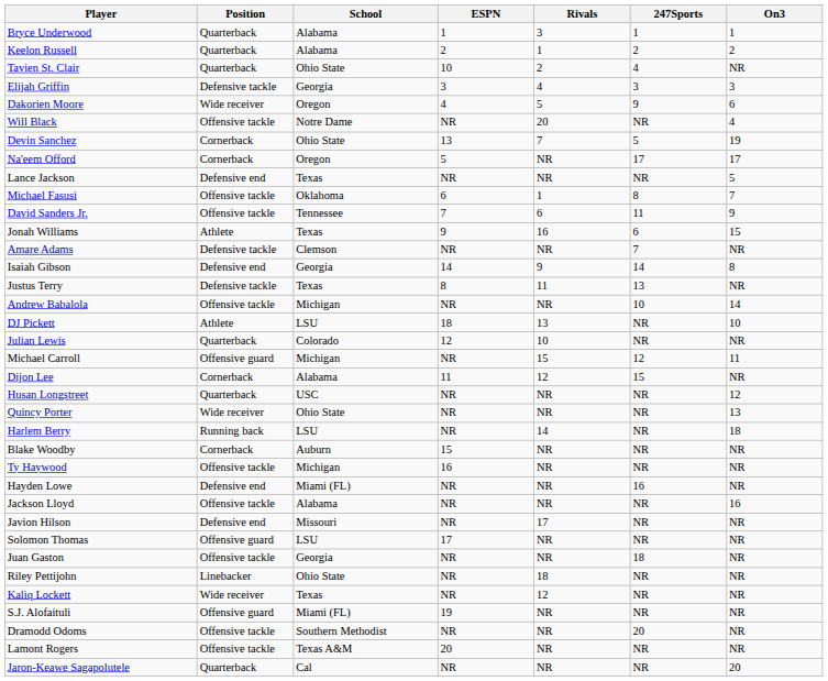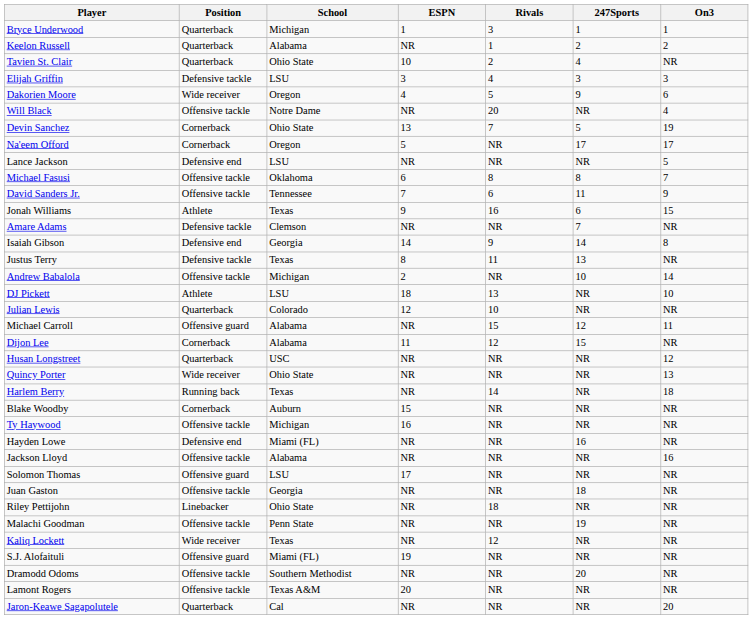 <table class="wikitable sortable" border="1" cellpadding="2" cellspacing="0" style="">
 <tr>
 <th bgcolor="#DDDDFF" width="20%">Player</th>
 <th bgcolor="#DDDDFF" width="10%">Position</th>
 <th bgcolor="#DDDDFF" width="15%">School</th>
 <th bgcolor="#DDDDFF" width="10%">ESPN </th>
 <th bgcolor="#DDDDFF" width="10%">Rivals</th>
 <th bgcolor="#DDDDFF" width="10%">247Sports</th>
 <th bgcolor="#DDDDFF" width="10%">On3</th>
 </tr>
 <tr>
 <td><a href='#'>Bryce Underwood</a></td>
 <td>Quarterback</td>
-<td>Alabama</td>
+<td>Michigan</td>
 <td>1</td>
 <td>3</td>
 <td>1</td>
 <td>1</td>
 </tr>
 <tr>
 <td><a href='#'>Keelon Russell</a></td>
 <td>Quarterback</td>
 <td>Alabama</td>
-<td>2</td>
+<td>NR</td>
 <td>1</td>
 <td>2</td>
 <td>2</td>
 </tr>
 <tr>
 <td><a href='#'>Tavien St. Clair</a></td>
 <td>Quarterback</td>
 <td>Ohio State</td>
 <td>10</td>
 <td>2</td>
 <td>4</td>
 <td>NR</td>
 </tr>
 <tr>
 <td><a href='#'>Elijah Griffin</a></td>
 <td>Defensive tackle</td>
-<td>Georgia</td>
+<td>LSU</td>
 <td>3</td>
 <td>4</td>
 <td>3</td>
 <td>3</td>
 </tr>
 <tr>
 <td><a href='#'>Dakorien Moore</a></td>
 <td>Wide receiver</td>
 <td>Oregon</td>
 <td>4</td>
 <td>5</td>
 <td>9</td>
 <td>6</td>
 </tr>
 <tr>
 <td><a href='#'>Will Black</a></td>
 <td>Offensive tackle</td>
 <td>Notre Dame</td>
 <td>NR</td>
 <td>20</td>
 <td>NR</td>
 <td>4</td>
 </tr>
 <tr>
 <td><a href='#'>Devin Sanchez</a></td>
 <td>Cornerback</td>
 <td>Ohio State</td>
 <td>13</td>
 <td>7</td>
 <td>5</td>
 <td>19</td>
 </tr>
 <tr>
 <td><a href='#'>Na'eem Offord</a></td>
 <td>Cornerback</td>
 <td>Oregon</td>
 <td>5</td>
 <td>NR</td>
 <td>17</td>
 <td>17</td>
 </tr>
 <tr>
 <td>Lance Jackson</td>
 <td>Defensive end</td>
-<td>Texas</td>
+<td>LSU</td>
 <td>NR</td>
 <td>NR</td>
 <td>NR</td>
 <td>5</td>
 </tr>
 <tr>
 <td><a href='#'>Michael Fasusi</a></td>
 <td>Offensive tackle</td>
 <td>Oklahoma</td>
 <td>6</td>
-<td>1</td>
+<td>8</td>
 <td>8</td>
 <td>7</td>
 </tr>
 <tr>
 <td><a href='#'>David Sanders Jr.</a></td>
 <td>Offensive tackle</td>
 <td>Tennessee</td>
 <td>7</td>
 <td>6</td>
 <td>11</td>
 <td>9</td>
 </tr>
 <tr>
 <td>Jonah Williams</td>
 <td>Athlete</td>
 <td>Texas</td>
 <td>9</td>
 <td>16</td>
 <td>6</td>
 <td>15</td>
 </tr>
 <tr>
 <td><a href='#'>Amare Adams</a></td>
 <td>Defensive tackle</td>
 <td>Clemson</td>
 <td>NR</td>
 <td>NR</td>
 <td>7</td>
 <td>NR</td>
 </tr>
 <tr>
 <td>Isaiah Gibson</td>
 <td>Defensive end</td>
 <td>Georgia</td>
 <td>14</td>
 <td>9</td>
 <td>14</td>
 <td>8</td>
 </tr>
 <tr>
 <td>Justus Terry</td>
 <td>Defensive tackle</td>
 <td>Texas</td>
 <td>8</td>
 <td>11</td>
 <td>13</td>
 <td>NR</td>
 </tr>
 <tr>
 <td><a href='#'>Andrew Babalola</a></td>
 <td>Offensive tackle</td>
 <td>Michigan</td>
-<td>NR</td>
+<td>2</td>
 <td>NR</td>
 <td>10</td>
 <td>14</td>
 </tr>
 <tr>
 <td><a href='#'>DJ Pickett</a></td>
 <td>Athlete</td>
 <td>LSU</td>
 <td>18</td>
 <td>13</td>
 <td>NR</td>
 <td>10</td>
 </tr>
 <tr>
 <td><a href='#'>Julian Lewis</a></td>
 <td>Quarterback</td>
 <td>Colorado</td>
 <td>12</td>
 <td>10</td>
 <td>NR</td>
 <td>NR</td>
 </tr>
 <tr>
 <td>Michael Carroll</td>
 <td>Offensive guard</td>
-<td>Michigan</td>
+<td>Alabama</td>
 <td>NR</td>
 <td>15</td>
 <td>12</td>
 <td>11</td>
 </tr>
 <tr>
 <td><a href='#'>Dijon Lee</a></td>
 <td>Cornerback</td>
 <td>Alabama</td>
 <td>11</td>
 <td>12</td>
 <td>15</td>
 <td>NR</td>
 </tr>
 <tr>
 <td><a href='#'>Husan Longstreet</a></td>
 <td>Quarterback</td>
 <td>USC</td>
 <td>NR</td>
 <td>NR</td>
 <td>NR</td>
 <td>12</td>
 </tr>
 <tr>
 <td><a href='#'>Quincy Porter</a></td>
 <td>Wide receiver</td>
 <td>Ohio State</td>
 <td>NR</td>
 <td>NR</td>
 <td>NR</td>
 <td>13</td>
 </tr>
 <tr>
 <td><a href='#'>Harlem Berry</a></td>
 <td>Running back</td>
-<td>LSU</td>
+<td>Texas</td>
 <td>NR</td>
 <td>14</td>
 <td>NR</td>
 <td>18</td>
 </tr>
 <tr>
 <td>Blake Woodby</td>
 <td>Cornerback</td>
 <td>Auburn</td>
 <td>15</td>
 <td>NR</td>
 <td>NR</td>
 <td>NR</td>
 </tr>
 <tr>
 <td><a href='#'>Ty Haywood</a></td>
 <td>Offensive tackle</td>
 <td>Michigan</td>
 <td>16</td>
 <td>NR</td>
 <td>NR</td>
 <td>NR</td>
 </tr>
 <tr>
 <td>Hayden Lowe</td>
 <td>Defensive end</td>
 <td>Miami (FL)</td>
 <td>NR</td>
 <td>NR</td>
 <td>16</td>
 <td>NR</td>
 </tr>
 <tr>
 <td>Jackson Lloyd</td>
 <td>Offensive tackle</td>
 <td>Alabama</td>
 <td>NR</td>
 <td>NR</td>
 <td>NR</td>
 <td>16</td>
 </tr>
 <tr>
-<td>Javion Hilson</td>
-<td>Defensive end</td>
-<td>Missouri</td>
-<td>NR</td>
-<td>17</td>
-<td>NR</td>
-<td>NR</td>
-</tr>
-<tr>
 <td>Solomon Thomas</td>
 <td>Offensive guard</td>
 <td>LSU</td>
 <td>17</td>
 <td>NR</td>
 <td>NR</td>
 <td>NR</td>
 </tr>
 <tr>
 <td>Juan Gaston</td>
 <td>Offensive tackle</td>
 <td>Georgia</td>
 <td>NR</td>
 <td>NR</td>
 <td>18</td>
 <td>NR</td>
 </tr>
 <tr>
 <td>Riley Pettijohn</td>
 <td>Linebacker</td>
 <td>Ohio State</td>
 <td>NR</td>
 <td>18</td>
 <td>NR</td>
+<td>NR</td>
+</tr>
+<tr>
+<td>Malachi Goodman</td>
+<td>Offensive tackle</td>
+<td>Penn State</td>
+<td>NR</td>
+<td>NR</td>
+<td>19</td>
 <td>NR</td>
 </tr>
 <tr>
 <td><a href='#'>Kaliq Lockett</a></td>
 <td>Wide receiver</td>
 <td>Texas</td>
 <td>NR</td>
 <td>12</td>
 <td>NR</td>
 <td>NR</td>
 </tr>
 <tr>
 <td>S.J. Alofaituli</td>
 <td>Offensive guard</td>
 <td>Miami (FL)</td>
 <td>19</td>
 <td>NR</td>
 <td>NR</td>
 <td>NR</td>
 </tr>
 <tr>
 <td>Dramodd Odoms</td>
 <td>Offensive tackle</td>
 <td>Southern Methodist</td>
 <td>NR</td>
 <td>NR</td>
 <td>20</td>
 <td>NR</td>
 </tr>
 <tr>
 <td>Lamont Rogers</td>
 <td>Offensive tackle</td>
 <td>Texas A&M</td>
 <td>20</td>
 <td>NR</td>
 <td>NR</td>
 <td>NR</td>
 </tr>
 <tr>
 <td><a href='#'>Jaron-Keawe Sagapolutele</a></td>
 <td>Quarterback</td>
 <td>Cal</td>
 <td>NR</td>
 <td>NR</td>
 <td>NR</td>
 <td>20</td>
 </tr>
 </table>
